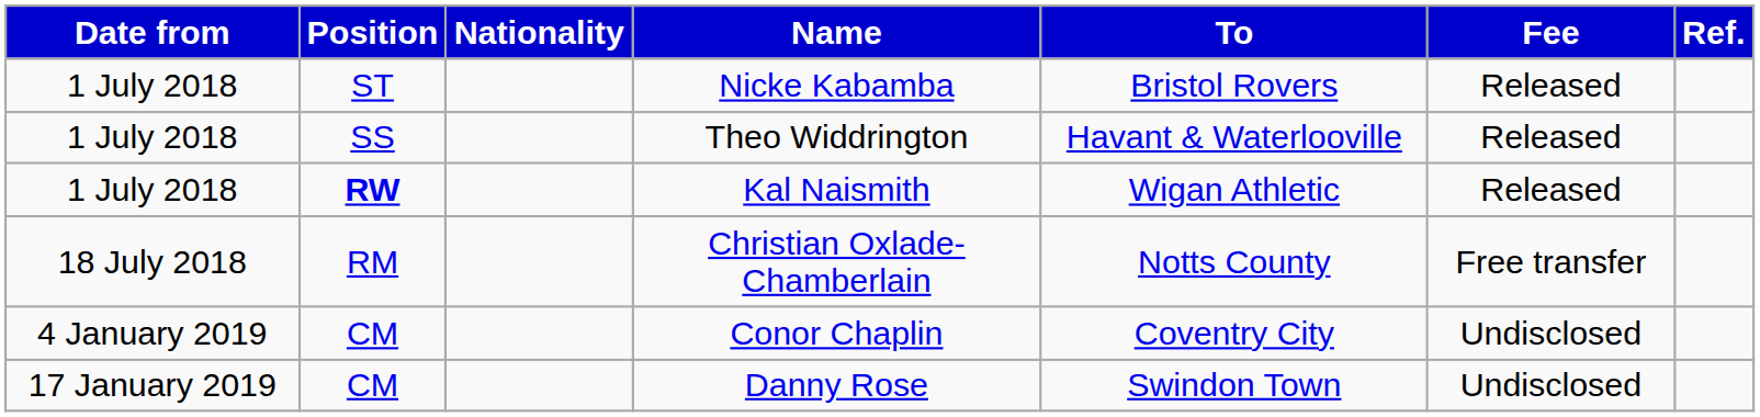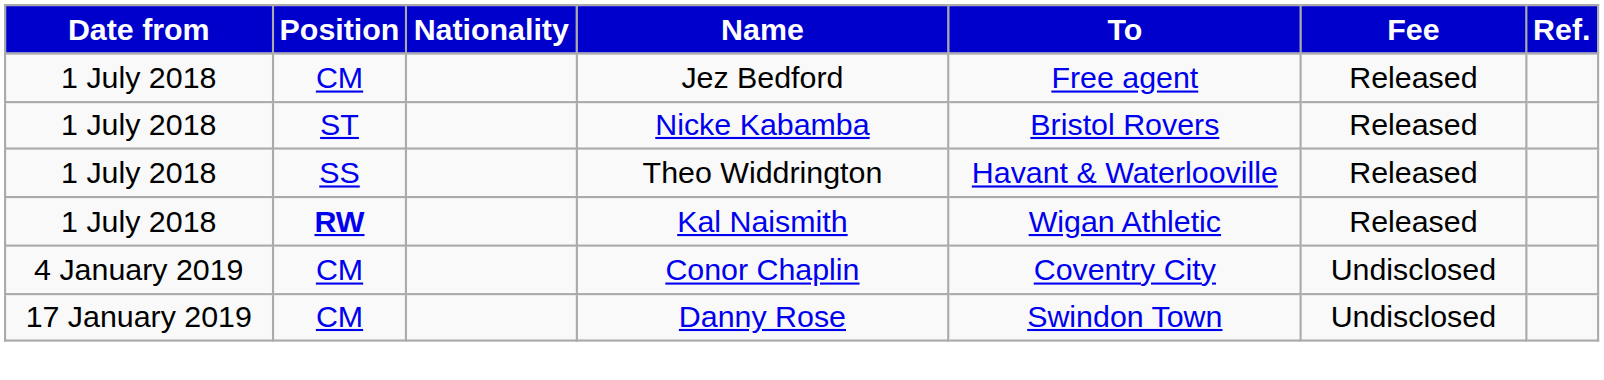 <table class="wikitable"  style="text-align:center; font-size:90%; ">
 <tr>
 <th style="background:mediumblue; color:#FFFFFF; width:120px;">Date from</th>
 <th style="background:mediumblue; color:#FFFFFF; width:50px;">Position</th>
 <th style="background:mediumblue; color:#FFFFFF; width:50px;">Nationality</th>
 <th style="background:mediumblue; color:#FFFFFF; width:170px;">Name</th>
 <th style="background:mediumblue; color:#FFFFFF; width:160px;">To</th>
 <th style="background:mediumblue; color:#FFFFFF; width:100px;">Fee</th>
 <th style="background:mediumblue; color:#FFFFFF; width:25px;">Ref.</th>
+</tr>
+<tr>
+<td>1 July 2018</td>
+<td><a href='#'>CM</a></td>
+<td></td>
+<td>Jez Bedford</td>
+<td><a href='#'>Free agent</a></td>
+<td>Released</td>
+<td></td>
 </tr>
 <tr>
 <td>1 July 2018</td>
 <td><a href='#'>ST</a></td>
 <td></td>
 <td><a href='#'>Nicke Kabamba</a></td>
 <td><a href='#'>Bristol Rovers</a></td>
 <td>Released</td>
 <td></td>
 </tr>
 <tr>
 <td>1 July 2018</td>
 <td><a href='#'>SS</a></td>
 <td></td>
 <td>Theo Widdrington</td>
 <td><a href='#'>Havant & Waterlooville</a></td>
 <td>Released</td>
 <td></td>
 </tr>
 <tr>
 <td>1 July 2018</td>
 <td><strong><a href='#'>RW</a></strong></td>
 <td></td>
 <td><a href='#'>Kal Naismith</a></td>
 <td><a href='#'>Wigan Athletic</a></td>
 <td>Released</td>
 <td></td>
 </tr>
 <tr>
-<td>18 July 2018</td>
-<td><a href='#'>RM</a></td>
-<td></td>
-<td><a href='#'>Christian Oxlade-Chamberlain</a></td>
-<td><a href='#'>Notts County</a></td>
-<td>Free transfer</td>
-<td></td>
-</tr>
-<tr>
 <td>4 January 2019</td>
 <td><a href='#'>CM</a></td>
 <td></td>
 <td><a href='#'>Conor Chaplin</a></td>
 <td><a href='#'>Coventry City</a></td>
 <td>Undisclosed</td>
 <td></td>
 </tr>
 <tr>
 <td>17 January 2019</td>
 <td><a href='#'>CM</a></td>
 <td></td>
 <td><a href='#'>Danny Rose</a></td>
 <td><a href='#'>Swindon Town</a></td>
 <td>Undisclosed</td>
 <td></td>
 </tr>
 </table>
